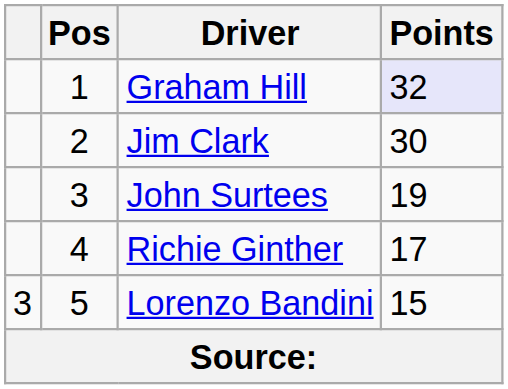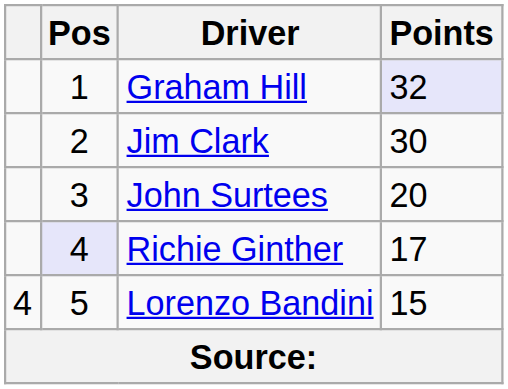 <table class="wikitable" style="font-size: 95%;">
 <tr>
 <th></th>
 <th>Pos</th>
 <th>Driver</th>
 <th>Points</th>
 </tr>
 <tr>
 <td align="left"></td>
 <td align="center">1</td>
 <td> <a href='#'>Graham Hill</a></td>
 <td align="left" style="background: lavender;">32</td>
 </tr>
 <tr>
 <td align="left"></td>
 <td align="center">2</td>
 <td> <a href='#'>Jim Clark</a></td>
 <td align="left">30</td>
 </tr>
 <tr>
 <td align="left"></td>
 <td align="center">3</td>
 <td> <a href='#'>John Surtees</a></td>
-<td align="left">19</td>
+<td align="left">20</td>
 </tr>
 <tr>
 <td align="left"></td>
-<td align="center">4</td>
+<td align="center" style="background: lavender;">4</td>
 <td> <a href='#'>Richie Ginther</a></td>
 <td align="left">17</td>
 </tr>
 <tr>
-<td align="left"> 3</td>
+<td align="left"> 4</td>
 <td align="center">5</td>
 <td> <a href='#'>Lorenzo Bandini</a></td>
 <td align="left">15</td>
 </tr>
 <tr>
 <th colspan=4>Source:</th>
 </tr>
 </table>
